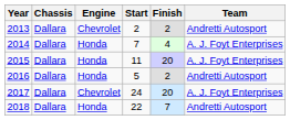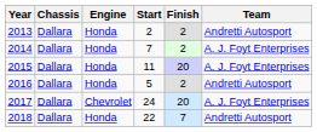 <table class="wikitable" style="font-size: 90%;">
 <tr>
 <th>Year</th>
 <th>Chassis</th>
 <th>Engine</th>
 <th>Start</th>
 <th>Finish</th>
 <th>Team</th>
 </tr>
 <tr>
 <td><a href='#'>2013</a></td>
 <td><a href='#'>Dallara</a></td>
-<td><a href='#'>Chevrolet</a></td>
+<td><a href='#'>Honda</a></td>
 <td align=center>2</td>
 <td style="background:#DFDFDF;" align=center>2</td>
 <td nowrap><a href='#'>Andretti Autosport</a></td>
 </tr>
 <tr>
 <td><a href='#'>2014</a></td>
 <td><a href='#'>Dallara</a></td>
 <td><a href='#'>Honda</a></td>
 <td align=center>7</td>
-<td align=center style="background:#DFFFDF;">4</td>
+<td align=center style="background:#DFFFDF;">2</td>
 <td nowrap><a href='#'>A. J. Foyt Enterprises</a></td>
 </tr>
 <tr>
 <td><a href='#'>2015</a></td>
 <td><a href='#'>Dallara</a></td>
 <td><a href='#'>Honda</a></td>
 <td align=center>11</td>
 <td align=center style="background:#CFCFFF;">20</td>
 <td nowrap><a href='#'>A. J. Foyt Enterprises</a></td>
 </tr>
 <tr>
 <td><a href='#'>2016</a></td>
 <td><a href='#'>Dallara</a></td>
 <td><a href='#'>Honda</a></td>
 <td align=center>5</td>
 <td style="background:#DFDFDF;" align=center>2</td>
 <td nowrap><a href='#'>Andretti Autosport</a></td>
 </tr>
 <tr>
 <td><a href='#'>2017</a></td>
 <td><a href='#'>Dallara</a></td>
 <td><a href='#'>Chevrolet</a></td>
 <td align=center>24</td>
 <td style="background:#CFEAFF;" align=center>20</td>
 <td nowrap><a href='#'>A. J. Foyt Enterprises</a></td>
 </tr>
 <tr>
 <td><a href='#'>2018</a></td>
 <td><a href='#'>Dallara</a></td>
 <td><a href='#'>Honda</a></td>
 <td align=center>22</td>
 <td style="background:#CFEAFF;" align=center>7</td>
 <td nowrap><a href='#'>Andretti Autosport</a></td>
 </tr>
 </table>
